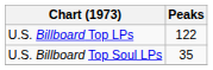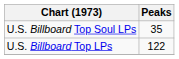 <table class="wikitable">
 <tr>
 <th>Chart (1973)</th>
 <th>Peaks<br></th>
 </tr>
 <tr>
+<td>U.S. <em>Billboard</em> <a href='#'>Top Soul LPs</a></td>
+<td align="center">35</td>
+</tr>
+<tr>
 <td>U.S. <a href='#'><em>Billboard</em> Top LPs</a></td>
 <td align="center">122</td>
 </tr>
 <tr>
-<td>U.S. <em>Billboard</em> <a href='#'>Top Soul LPs</a></td>
-<td align="center">35</td>
-</tr>
-<tr>
 </tr>
 </table>
